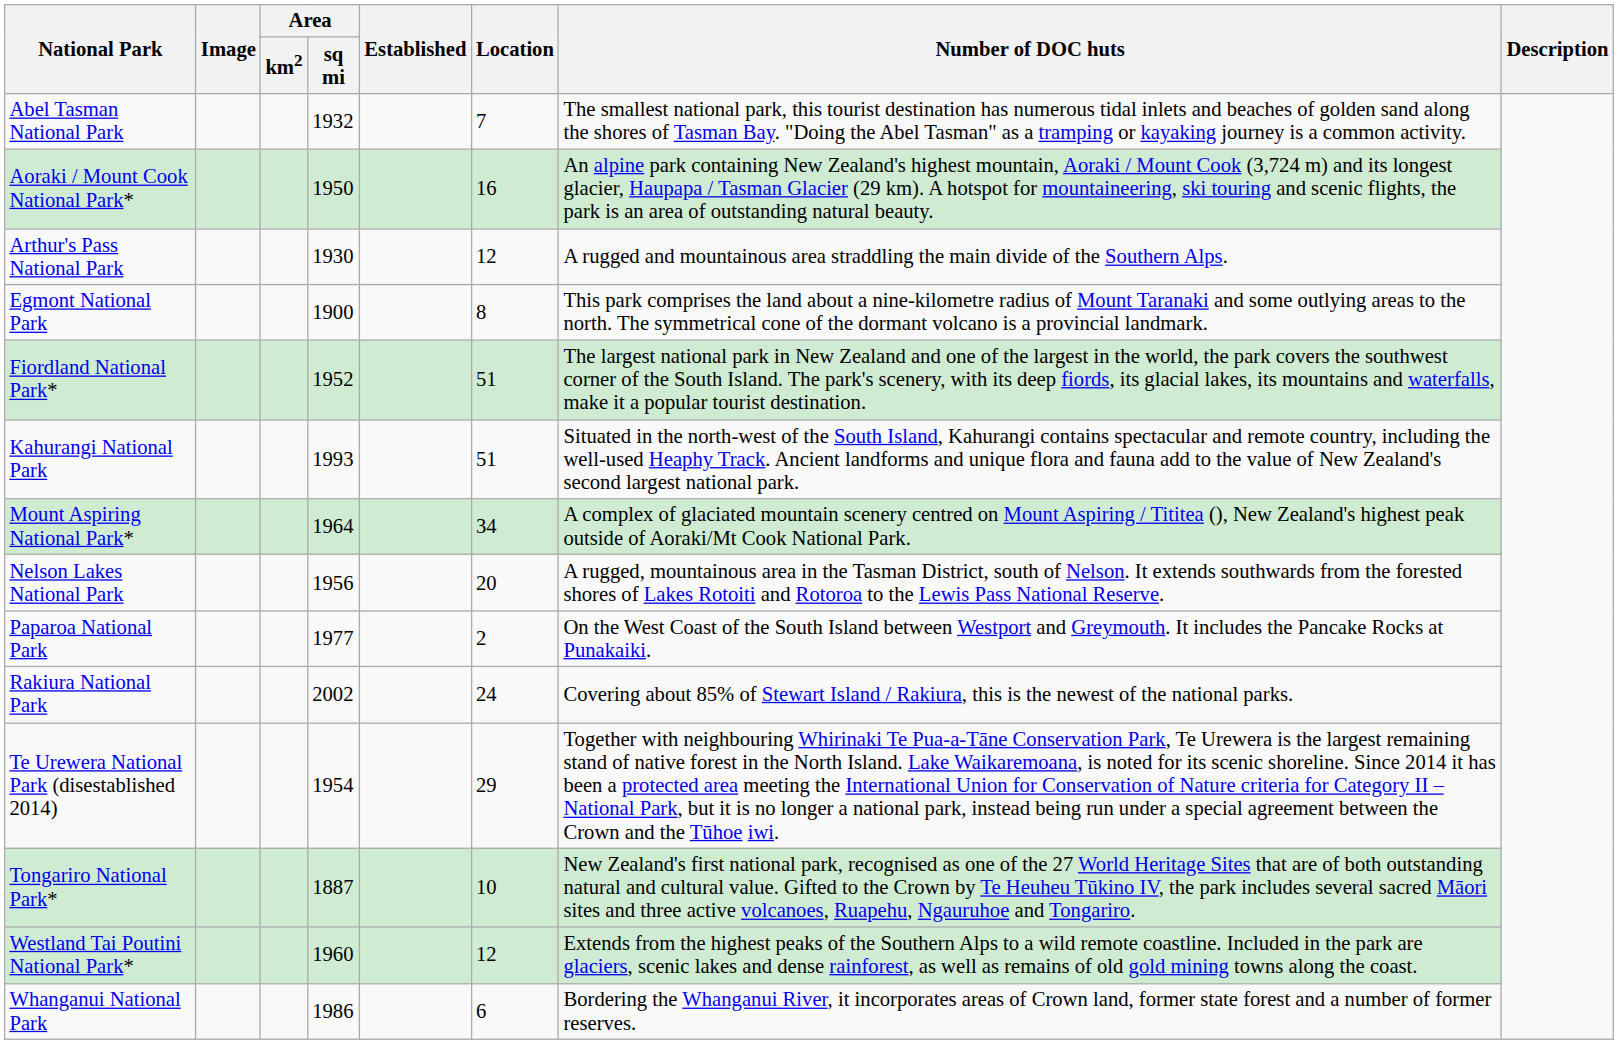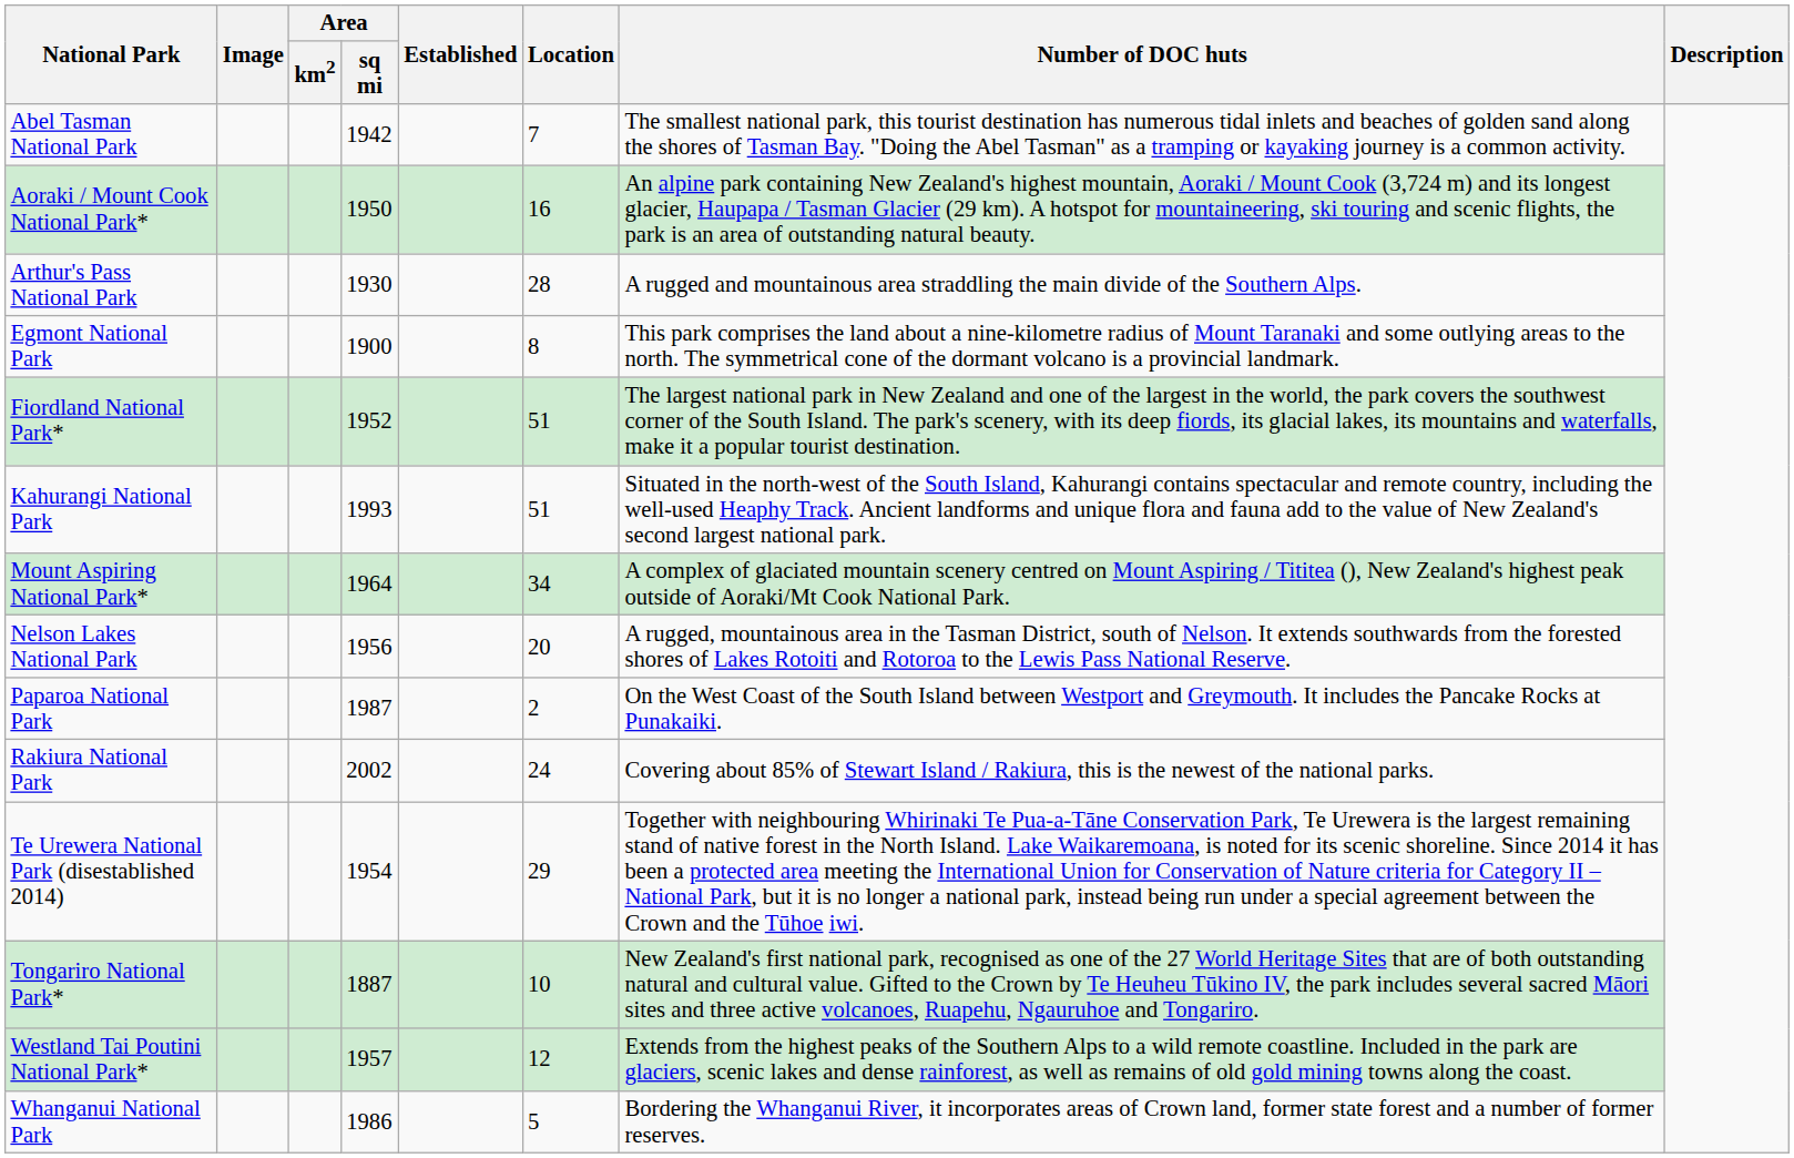 <table class="wikitable sortable sticky-header">
 <tr>
 <th rowspan=2>National Park</th>
 <th rowspan=2 class="unsortable">Image</th>
 <th colspan=2>Area</th>
 <th rowspan=2>Established</th>
 <th rowspan=2>Location</th>
 <th rowspan=2>Number of DOC huts</th>
 <th rowspan=2 class="unsortable">Description</th>
 </tr>
 <tr>
 <th>km<sup>2</sup></th>
 <th>sq mi</th>
 </tr>
 <tr>
 <td><a href='#'>Abel Tasman National Park</a></td>
 <td></td>
 <td></td>
-<td>1932</td>
+<td>1942</td>
 <td></td>
 <td>7</td>
 <td>The smallest national park, this tourist destination has numerous tidal inlets and beaches of golden sand along the shores of <a href='#'>Tasman Bay</a>. "Doing the Abel Tasman" as a <a href='#'>tramping</a> or <a href='#'>kayaking</a> journey is a common activity.</td>
 </tr>
 <tr style="background: #cfecd2;">
 <td><a href='#'>Aoraki / Mount Cook National Park</a>*</td>
 <td></td>
 <td></td>
 <td>1950</td>
 <td></td>
 <td>16</td>
 <td>An <a href='#'>alpine</a> park containing New Zealand's highest mountain, <a href='#'>Aoraki / Mount Cook</a> (3,724 m) and its longest glacier, <a href='#'>Haupapa / Tasman Glacier</a> (29 km). A hotspot for <a href='#'>mountaineering</a>, <a href='#'>ski touring</a> and scenic flights, the park is an area of outstanding natural beauty.</td>
 </tr>
 <tr>
 <td><a href='#'>Arthur's Pass National Park</a></td>
 <td></td>
 <td></td>
 <td>1930</td>
 <td></td>
-<td>12</td>
+<td>28</td>
 <td>A rugged and mountainous area straddling the main divide of the <a href='#'>Southern Alps</a>.</td>
 </tr>
 <tr>
 <td><a href='#'>Egmont National Park</a></td>
 <td></td>
 <td></td>
 <td>1900</td>
 <td></td>
 <td>8</td>
 <td>This park comprises the land about a nine-kilometre radius of <a href='#'>Mount Taranaki</a> and some outlying areas to the north. The symmetrical cone of the dormant volcano is a provincial landmark.</td>
 </tr>
 <tr style="background: #cfecd2;">
 <td><a href='#'>Fiordland National Park</a>*</td>
 <td></td>
 <td></td>
 <td>1952</td>
 <td></td>
 <td>51</td>
 <td>The largest national park in New Zealand and one of the largest in the world, the park covers the southwest corner of the South Island. The park's scenery, with its deep <a href='#'>fiords</a>, its glacial lakes, its mountains and <a href='#'>waterfalls</a>, make it a popular tourist destination.</td>
 </tr>
 <tr>
 <td><a href='#'>Kahurangi National Park</a></td>
 <td></td>
 <td></td>
 <td>1993</td>
 <td></td>
 <td>51</td>
 <td>Situated in the north-west of the <a href='#'>South Island</a>, Kahurangi contains spectacular and remote country, including the well-used <a href='#'>Heaphy Track</a>. Ancient landforms and unique flora and fauna add to the value of New Zealand's second largest national park.</td>
 </tr>
 <tr style="background: #cfecd2;">
 <td><a href='#'>Mount Aspiring National Park</a>*</td>
 <td></td>
 <td></td>
 <td>1964</td>
 <td></td>
 <td>34</td>
 <td>A complex of glaciated mountain scenery centred on <a href='#'>Mount Aspiring / Tititea</a> (), New Zealand's highest peak outside of Aoraki/Mt Cook National Park.</td>
 </tr>
 <tr>
 <td><a href='#'>Nelson Lakes National Park</a></td>
 <td></td>
 <td></td>
 <td>1956</td>
 <td></td>
 <td>20</td>
 <td>A rugged, mountainous area in the Tasman District, south of <a href='#'>Nelson</a>. It extends southwards from the forested shores of <a href='#'>Lakes Rotoiti</a> and <a href='#'>Rotoroa</a> to the <a href='#'>Lewis Pass National Reserve</a>.</td>
 </tr>
 <tr>
 <td><a href='#'>Paparoa National Park</a></td>
 <td></td>
 <td></td>
-<td>1977</td>
+<td>1987</td>
 <td></td>
 <td>2</td>
 <td>On the West Coast of the South Island between <a href='#'>Westport</a> and <a href='#'>Greymouth</a>. It includes the Pancake Rocks at <a href='#'>Punakaiki</a>.</td>
 </tr>
 <tr>
 <td><a href='#'>Rakiura National Park</a></td>
 <td></td>
 <td></td>
 <td>2002</td>
 <td></td>
 <td>24</td>
 <td>Covering about 85% of <a href='#'>Stewart Island / Rakiura</a>, this is the newest of the national parks.</td>
 </tr>
 <tr>
 <td><a href='#'>Te Urewera National Park</a> (disestablished 2014)</td>
 <td></td>
 <td></td>
 <td>1954</td>
 <td></td>
 <td>29</td>
 <td>Together with neighbouring <a href='#'>Whirinaki Te Pua-a-Tāne Conservation Park</a>, Te Urewera is the largest remaining stand of native forest in the North Island. <a href='#'>Lake Waikaremoana</a>, is noted for its scenic shoreline. Since 2014 it has been a <a href='#'>protected area</a> meeting the <a href='#'>International Union for Conservation of Nature criteria for Category II – National Park</a>, but it is no longer a national park, instead being run under a special agreement between the Crown and the <a href='#'>Tūhoe</a> <a href='#'>iwi</a>.</td>
 </tr>
 <tr style="background: #cfecd2;">
 <td><a href='#'>Tongariro National Park</a>*</td>
 <td></td>
 <td></td>
 <td>1887</td>
 <td></td>
 <td>10</td>
 <td>New Zealand's first national park, recognised as one of the 27 <a href='#'>World Heritage Sites</a> that are of both outstanding natural and cultural value. Gifted to the Crown by <a href='#'>Te Heuheu Tūkino IV</a>, the park includes several sacred <a href='#'>Māori</a> sites and three active <a href='#'>volcanoes</a>, <a href='#'>Ruapehu</a>, <a href='#'>Ngauruhoe</a> and <a href='#'>Tongariro</a>.</td>
 </tr>
 <tr style="background: #cfecd2;">
 <td><a href='#'>Westland Tai Poutini National Park</a>*</td>
 <td></td>
 <td></td>
-<td>1960</td>
+<td>1957</td>
 <td></td>
 <td>12</td>
 <td>Extends from the highest peaks of the Southern Alps to a wild remote coastline. Included in the park are <a href='#'>glaciers</a>, scenic lakes and dense <a href='#'>rainforest</a>, as well as remains of old <a href='#'>gold mining</a> towns along the coast.</td>
 </tr>
 <tr>
 <td><a href='#'>Whanganui National Park</a></td>
 <td></td>
 <td></td>
 <td>1986</td>
 <td></td>
-<td>6</td>
+<td>5</td>
 <td>Bordering the <a href='#'>Whanganui River</a>, it incorporates areas of Crown land, former state forest and a number of former reserves.</td>
 </tr>
 </table>
